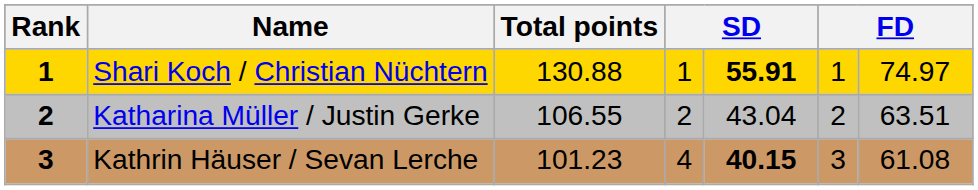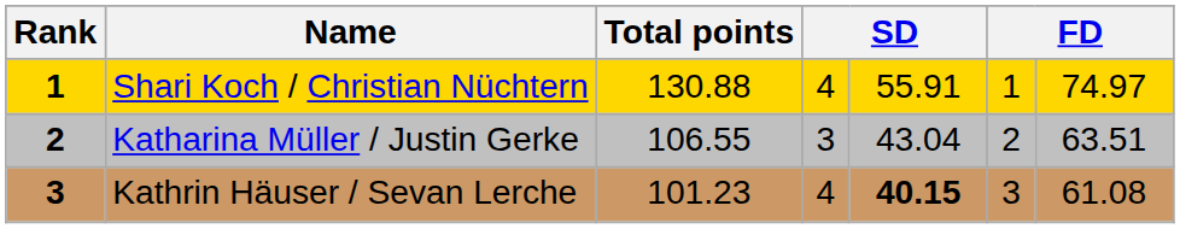 <table class="wikitable sortable">
 <tr>
 <th>Rank</th>
 <th>Name</th>
 <th>Total points</th>
 <th colspan="2" width="80px"><a href='#'>SD</a></th>
 <th colspan="2" width="80px"><a href='#'>FD</a></th>
 </tr>
 <tr bgcolor="gold">
 <td align="center"><strong>1</strong></td>
 <td><a href='#'>Shari Koch</a> / <a href='#'>Christian Nüchtern</a></td>
 <td align="center">130.88</td>
-<td align="center">1</td>
-<td align="center"><strong>55.91</strong></td>
+<td align="center">4</td>
+<td align="center">55.91</td>
 <td align="center">1</td>
 <td align="center">74.97</td>
 </tr>
 <tr bgcolor="silver">
 <td align="center"><strong>2</strong></td>
 <td><a href='#'>Katharina Müller</a> / Justin Gerke</td>
 <td align="center">106.55</td>
-<td align="center">2</td>
+<td align="center">3</td>
 <td align="center">43.04</td>
 <td align="center">2</td>
 <td align="center">63.51</td>
 </tr>
 <tr bgcolor="cc9966">
 <td align="center"><strong>3</strong></td>
 <td>Kathrin Häuser / Sevan Lerche</td>
 <td align="center">101.23</td>
 <td align="center">4</td>
 <td align="center"><strong>40.15</strong></td>
 <td align="center">3</td>
 <td align="center">61.08</td>
 </tr>
 </table>
